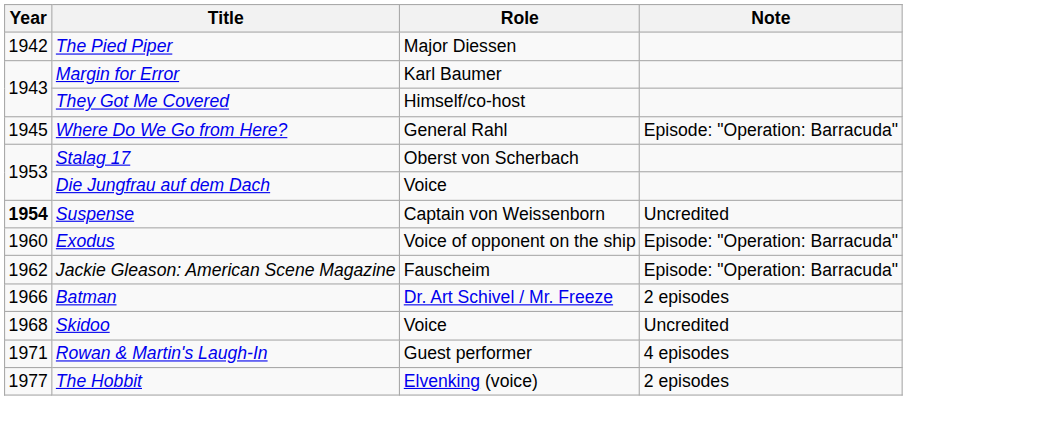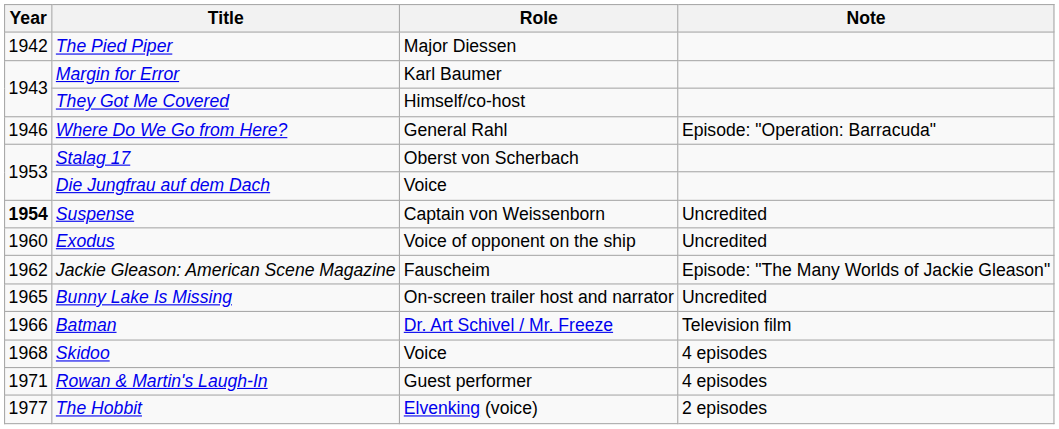 <table class="wikitable">
 <tr>
 <th>Year</th>
 <th>Title</th>
 <th>Role</th>
 <th>Note</th>
 </tr>
 <tr>
 <td>1942</td>
 <td><em><a href='#'>The Pied Piper</a></em></td>
 <td>Major Diessen</td>
 <td></td>
 </tr>
 <tr>
 <td rowspan=2>1943</td>
 <td><em><a href='#'>Margin for Error</a></em></td>
 <td>Karl Baumer</td>
 <td></td>
 </tr>
 <tr>
 <td><em><a href='#'>They Got Me Covered</a></em></td>
 <td>Himself/co-host</td>
 <td></td>
 </tr>
 <tr>
-<td>1945</td>
+<td>1946</td>
 <td><em><a href='#'>Where Do We Go from Here?</a></em></td>
 <td>General Rahl</td>
 <td>Episode: "Operation: Barracuda"</td>
 </tr>
 <tr>
 <td rowspan=2>1953</td>
 <td><em><a href='#'>Stalag 17</a></em></td>
 <td>Oberst von Scherbach</td>
 <td></td>
 </tr>
 <tr>
 <td><em><a href='#'>Die Jungfrau auf dem Dach</a></em></td>
 <td>Voice</td>
 <td></td>
 </tr>
 <tr>
 <td><strong>1954</strong></td>
 <td><em><a href='#'>Suspense</a></em></td>
 <td>Captain von Weissenborn</td>
 <td>Uncredited</td>
 </tr>
 <tr>
 <td>1960</td>
 <td><em><a href='#'>Exodus</a></em></td>
 <td>Voice of opponent on the ship</td>
-<td>Episode: "Operation: Barracuda"</td>
+<td>Uncredited</td>
 </tr>
 <tr>
 <td>1962</td>
 <td><em>Jackie Gleason: American Scene Magazine</em></td>
 <td>Fauscheim</td>
-<td>Episode: "Operation: Barracuda"</td>
+<td>Episode: "The Many Worlds of Jackie Gleason"</td>
+</tr>
+<tr>
+<td>1965</td>
+<td><em><a href='#'>Bunny Lake Is Missing</a></em></td>
+<td>On-screen trailer host and narrator</td>
+<td>Uncredited</td>
 </tr>
 <tr>
 <td>1966</td>
 <td><em><a href='#'>Batman</a></em></td>
 <td><a href='#'>Dr. Art Schivel / Mr. Freeze</a></td>
-<td>2 episodes</td>
+<td>Television film</td>
 </tr>
 <tr>
 <td>1968</td>
 <td><em><a href='#'>Skidoo</a></em></td>
 <td>Voice</td>
-<td>Uncredited</td>
+<td>4 episodes</td>
 </tr>
 <tr>
 <td>1971</td>
 <td><em><a href='#'>Rowan & Martin's Laugh-In</a></em></td>
 <td>Guest performer</td>
 <td>4 episodes</td>
 </tr>
 <tr>
 <td>1977</td>
 <td><em><a href='#'>The Hobbit</a></em></td>
 <td><a href='#'>Elvenking</a> (voice)</td>
 <td>2 episodes</td>
 </tr>
 </table>
